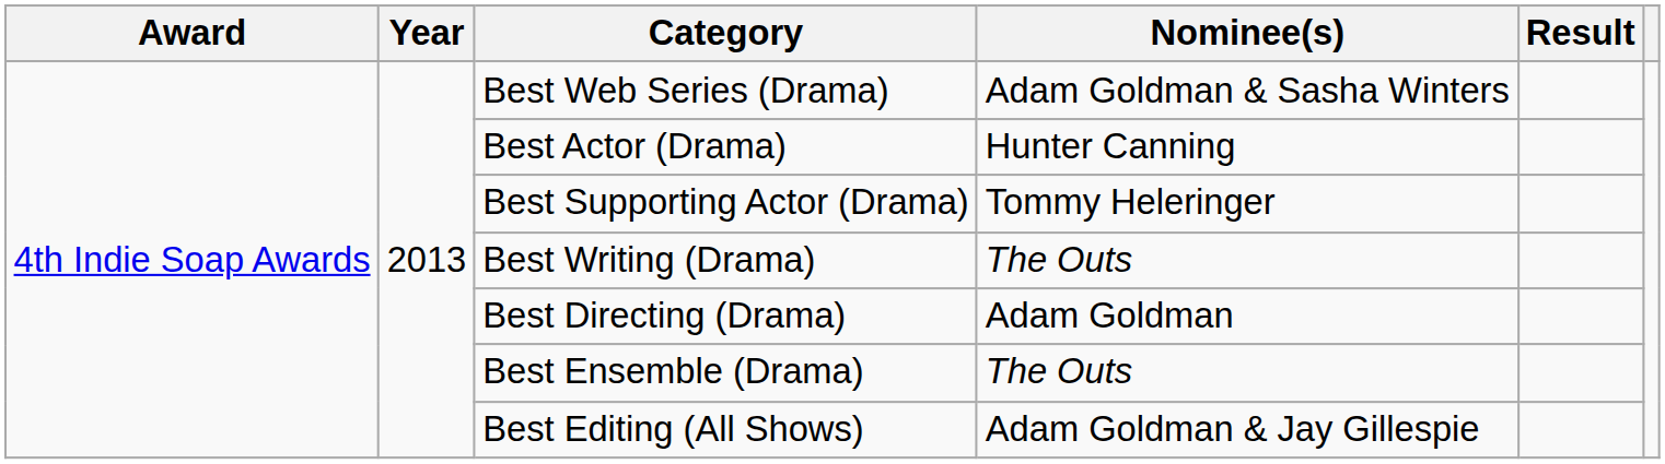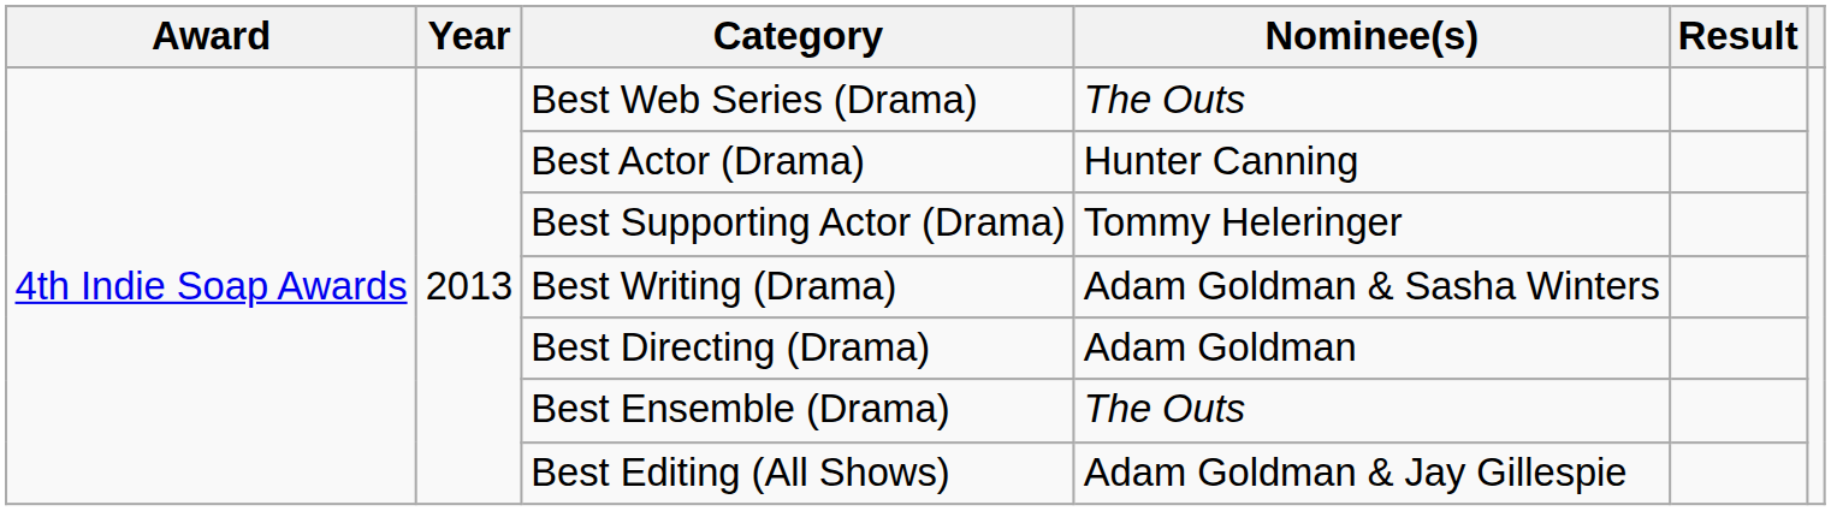 <table class="wikitable">
 <tr>
 <th>Award</th>
 <th>Year</th>
 <th>Category</th>
 <th>Nominee(s)</th>
 <th>Result</th>
 <th></th>
 </tr>
 <tr>
 <td rowspan=7><a href='#'>4th Indie Soap Awards</a></td>
 <td rowspan=7>2013</td>
 <td>Best Web Series (Drama)</td>
-<td>Adam Goldman & Sasha Winters</td>
+<td><em>The Outs</em></td>
 <td></td>
 <td rowspan= "7" align=center></td>
 </tr>
 <tr>
 <td>Best Actor (Drama)</td>
 <td>Hunter Canning</td>
 <td></td>
 </tr>
 <tr>
 <td>Best Supporting Actor (Drama)</td>
 <td>Tommy Heleringer</td>
 <td></td>
 </tr>
 <tr>
 <td>Best Writing (Drama)</td>
-<td><em>The Outs</em></td>
+<td>Adam Goldman & Sasha Winters</td>
 <td></td>
 </tr>
 <tr>
 <td>Best Directing (Drama)</td>
 <td>Adam Goldman</td>
 <td></td>
 </tr>
 <tr>
 <td>Best Ensemble (Drama)</td>
 <td><em>The Outs</em></td>
 <td></td>
 </tr>
 <tr>
 <td>Best Editing (All Shows)</td>
 <td>Adam Goldman & Jay Gillespie</td>
 <td></td>
 </tr>
 </table>
